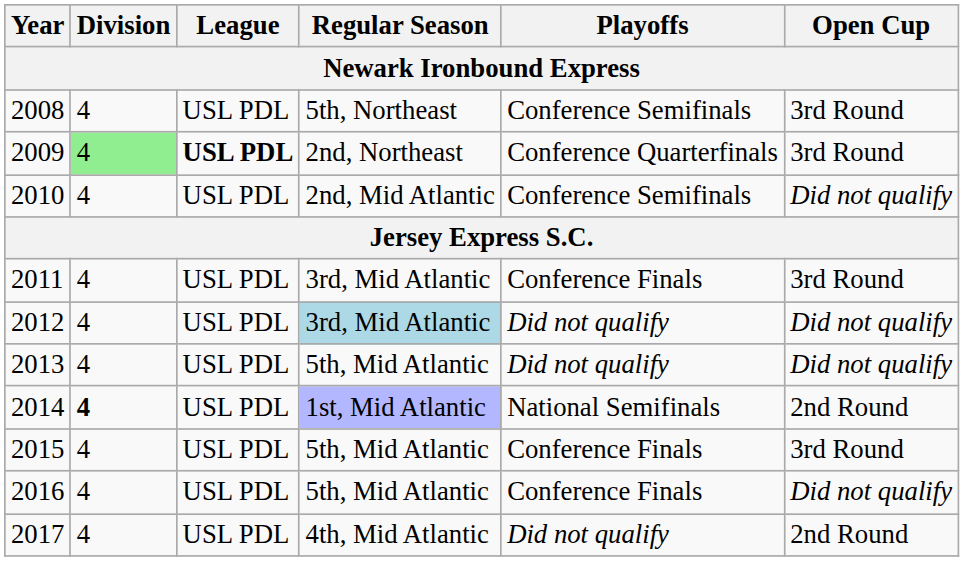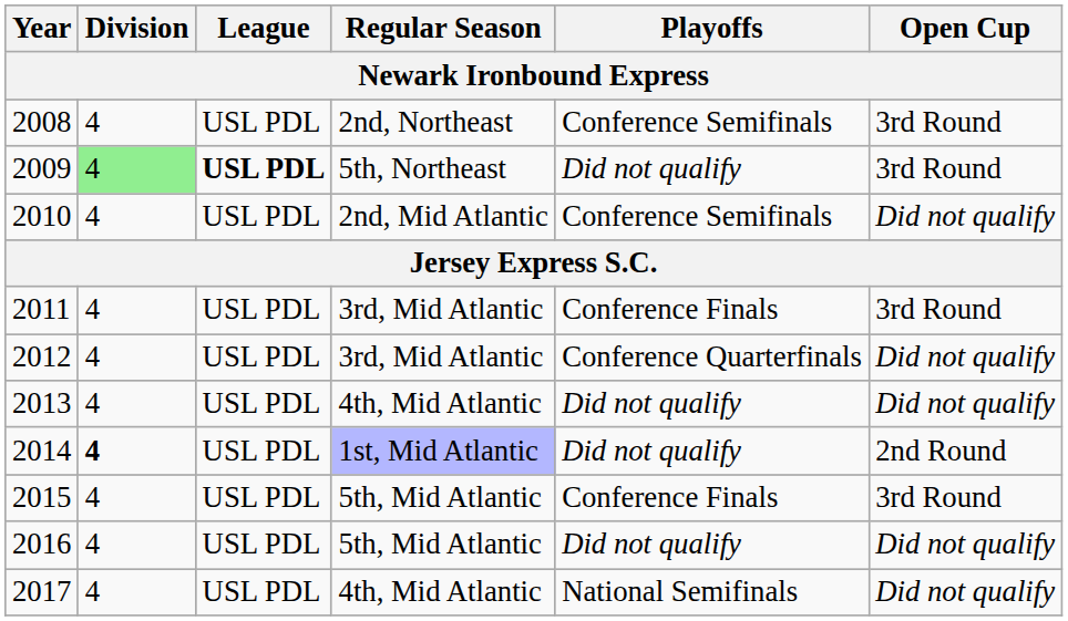 <table class="wikitable">
 <tr>
 <th>Year</th>
 <th>Division</th>
 <th>League</th>
 <th>Regular Season</th>
 <th>Playoffs</th>
 <th>Open Cup</th>
 </tr>
 <tr>
 <th colspan=6>Newark Ironbound Express</th>
 </tr>
 <tr>
 <td>2008</td>
 <td>4</td>
 <td>USL PDL</td>
-<td>5th, Northeast</td>
+<td>2nd, Northeast</td>
 <td>Conference Semifinals</td>
 <td>3rd Round</td>
 </tr>
 <tr>
 <td>2009</td>
 <td style="background: lightgreen;">4</td>
 <td><strong>USL PDL</strong></td>
-<td>2nd, Northeast</td>
-<td>Conference Quarterfinals</td>
+<td>5th, Northeast</td>
+<td><em>Did not qualify</em></td>
 <td>3rd Round</td>
 </tr>
 <tr>
 <td>2010</td>
 <td>4</td>
 <td>USL PDL</td>
 <td>2nd, Mid Atlantic</td>
 <td>Conference Semifinals</td>
 <td><em>Did not qualify</em></td>
 </tr>
 <tr>
 <th colspan=6>Jersey Express S.C.</th>
 </tr>
 <tr>
 <td>2011</td>
 <td>4</td>
 <td>USL PDL</td>
 <td>3rd, Mid Atlantic</td>
 <td>Conference Finals</td>
 <td>3rd Round</td>
 </tr>
 <tr>
 <td>2012</td>
 <td>4</td>
 <td>USL PDL</td>
-<td style="background: lightblue;">3rd, Mid Atlantic</td>
-<td><em>Did not qualify</em></td>
+<td>3rd, Mid Atlantic</td>
+<td>Conference Quarterfinals</td>
 <td><em>Did not qualify</em></td>
 </tr>
 <tr>
 <td>2013</td>
 <td>4</td>
 <td>USL PDL</td>
-<td>5th, Mid Atlantic</td>
+<td>4th, Mid Atlantic</td>
 <td><em>Did not qualify</em></td>
 <td><em>Did not qualify</em></td>
 </tr>
 <tr>
 <td>2014</td>
 <td><strong>4</strong></td>
 <td>USL PDL</td>
 <td bgcolor="B3B7FF">1st, Mid Atlantic</td>
-<td>National Semifinals</td>
+<td><em>Did not qualify</em></td>
 <td>2nd Round</td>
 </tr>
 <tr>
 <td>2015</td>
 <td>4</td>
 <td>USL PDL</td>
 <td>5th, Mid Atlantic</td>
 <td>Conference Finals</td>
 <td>3rd Round</td>
 </tr>
 <tr>
 <td>2016</td>
 <td>4</td>
 <td>USL PDL</td>
 <td>5th, Mid Atlantic</td>
-<td>Conference Finals</td>
+<td><em>Did not qualify</em></td>
 <td><em>Did not qualify</em></td>
 </tr>
 <tr>
 <td>2017</td>
 <td>4</td>
 <td>USL PDL</td>
 <td>4th, Mid Atlantic</td>
+<td>National Semifinals</td>
 <td><em>Did not qualify</em></td>
-<td>2nd Round</td>
 </tr>
 </table>
